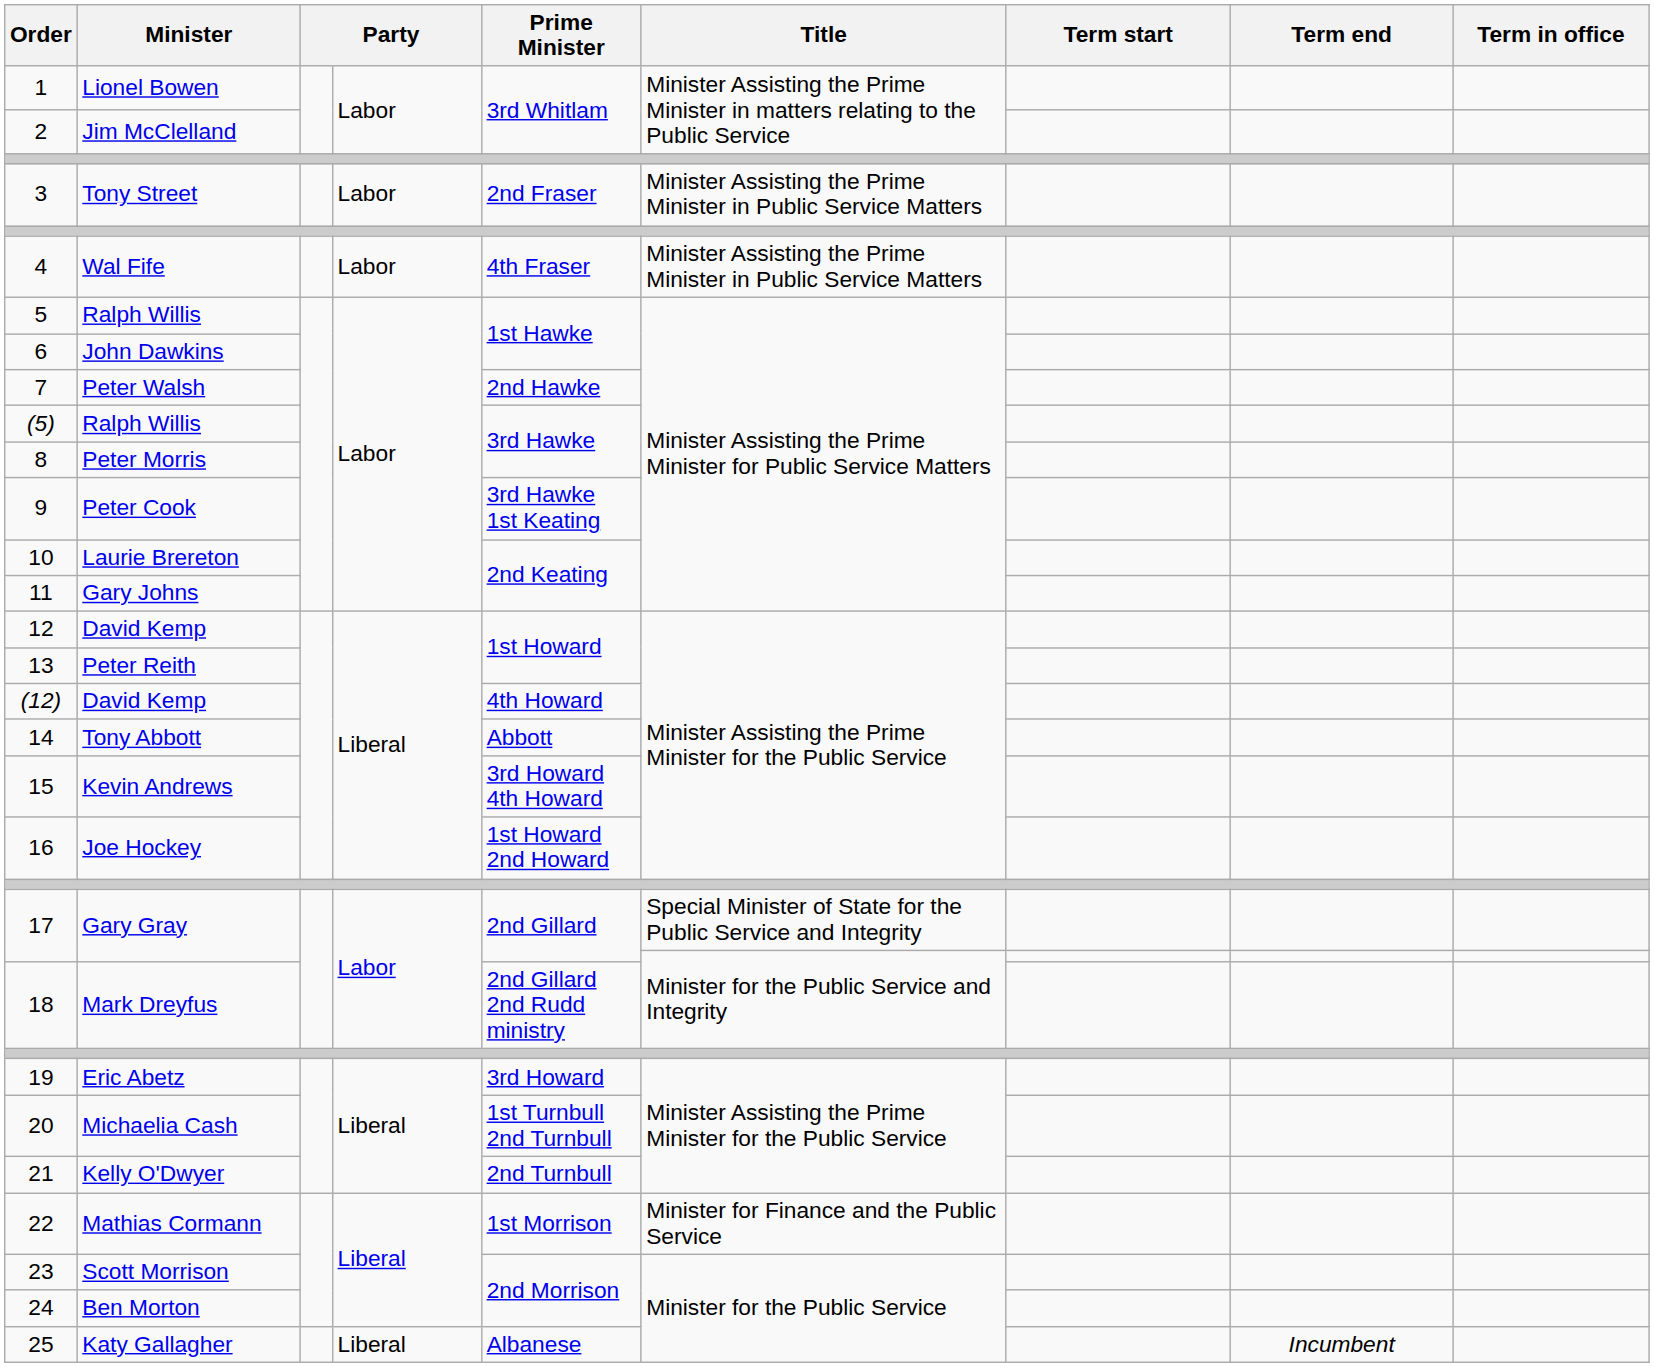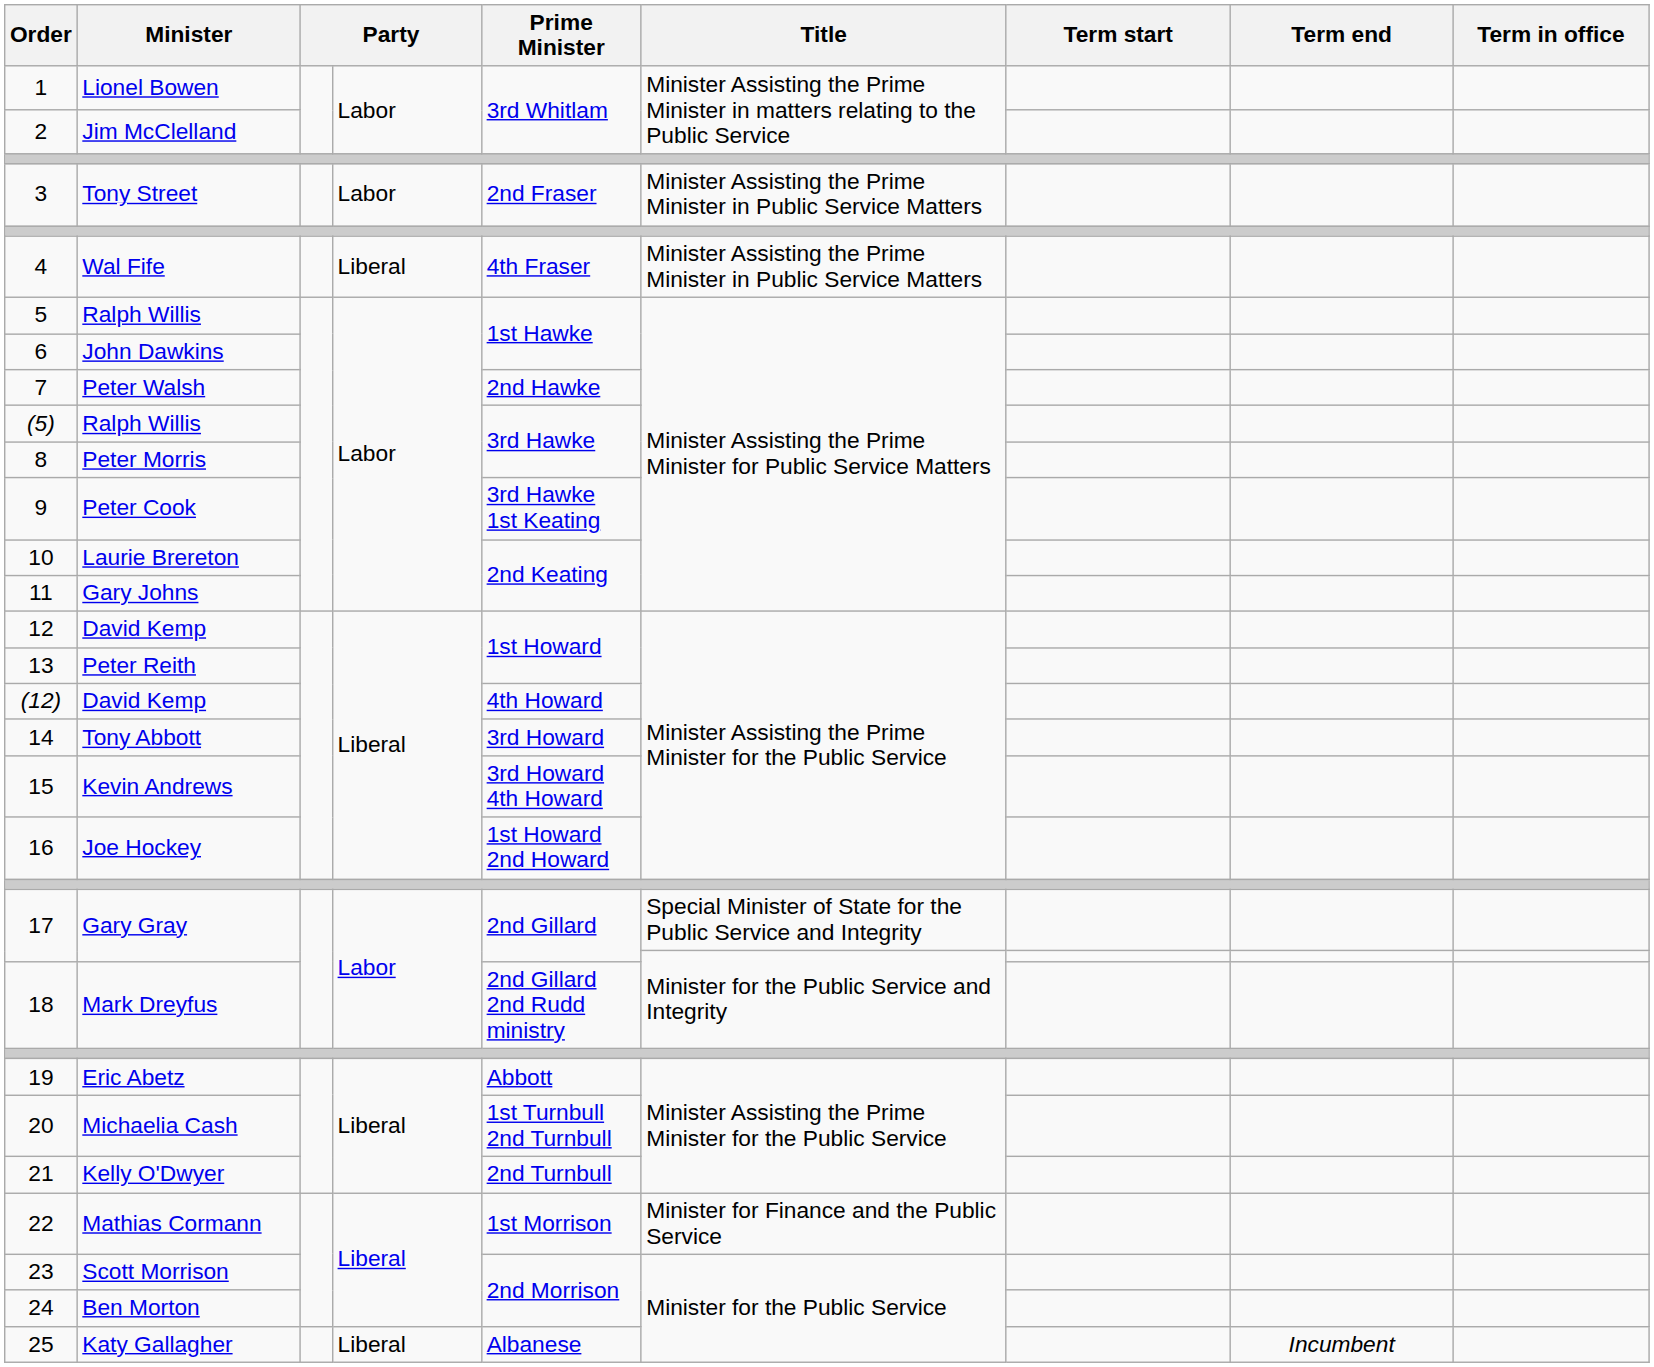 <table class="wikitable">
 <tr>
 <th width=5>Order</th>
 <th width=150>Minister</th>
 <th width=120 colspan=2>Party</th>
 <th width=105>Prime Minister</th>
 <th width=250>Title</th>
 <th width=150>Term start</th>
 <th width=150>Term end</th>
 <th width=130>Term in office</th>
 </tr>
 <tr>
 <td align=center>1</td>
 <td><a href='#'>Lionel Bowen</a></td>
 <td rowspan=2 > </td>
 <td rowspan=2>Labor</td>
 <td rowspan=2><a href='#'>3rd Whitlam</a></td>
 <td rowspan=2>Minister Assisting the Prime Minister in matters relating to the Public Service</td>
 <td align=center></td>
 <td align=center></td>
 <td align=right></td>
 </tr>
 <tr>
 <td align=center>2</td>
 <td><a href='#'>Jim McClelland</a></td>
 <td align=center></td>
 <td align=center></td>
 <td align=right></td>
 </tr>
 <tr>
 <th colspan=9 style="background: #cccccc;"></th>
 </tr>
 <tr>
 <td align=center>3</td>
 <td><a href='#'>Tony Street</a></td>
 <td> </td>
 <td>Labor</td>
 <td><a href='#'>2nd Fraser</a></td>
 <td>Minister Assisting the Prime Minister in Public Service Matters</td>
 <td align=center></td>
 <td align=center></td>
 <td align=right></td>
 </tr>
 <tr>
 <th colspan=9 style="background: #cccccc;"></th>
 </tr>
 <tr>
 <td align=center>4</td>
 <td><a href='#'>Wal Fife</a></td>
 <td> </td>
-<td>Labor</td>
+<td>Liberal</td>
 <td><a href='#'>4th Fraser</a></td>
 <td>Minister Assisting the Prime Minister in Public Service Matters</td>
 <td align=center></td>
 <td align=center></td>
 <td align=right></td>
 </tr>
 <tr>
 <td align=center>5</td>
 <td><a href='#'>Ralph Willis</a></td>
 <td rowspan=8 > </td>
 <td rowspan=8>Labor</td>
 <td rowspan=2><a href='#'>1st Hawke</a></td>
 <td rowspan=8>Minister Assisting the Prime Minister for Public Service Matters</td>
 <td align=center></td>
 <td align=center></td>
 <td align=right></td>
 </tr>
 <tr>
 <td align=center>6</td>
 <td><a href='#'>John Dawkins</a></td>
 <td align=center></td>
 <td align=center></td>
 <td align=right></td>
 </tr>
 <tr>
 <td align=center>7</td>
 <td><a href='#'>Peter Walsh</a></td>
 <td><a href='#'>2nd Hawke</a></td>
 <td align=center></td>
 <td align=center></td>
 <td align=right></td>
 </tr>
 <tr>
 <td align=center><em>(5)</em></td>
 <td><a href='#'>Ralph Willis</a></td>
 <td rowspan=2><a href='#'>3rd Hawke</a></td>
 <td align=center></td>
 <td align=center></td>
 <td align=right></td>
 </tr>
 <tr>
 <td align=center>8</td>
 <td><a href='#'>Peter Morris</a></td>
 <td align=center></td>
 <td align=center></td>
 <td align=right></td>
 </tr>
 <tr>
 <td align=center>9</td>
 <td><a href='#'>Peter Cook</a></td>
 <td><a href='#'>3rd Hawke</a><br><a href='#'>1st Keating</a></td>
 <td align=center></td>
 <td align=center></td>
 <td align=right></td>
 </tr>
 <tr>
 <td align=center>10</td>
 <td><a href='#'>Laurie Brereton</a></td>
 <td rowspan=2><a href='#'>2nd Keating</a></td>
 <td align=center></td>
 <td align=center></td>
 <td align=right></td>
 </tr>
 <tr>
 <td align=center>11</td>
 <td><a href='#'>Gary Johns</a></td>
 <td align=center></td>
 <td align=center></td>
 <td align=right></td>
 </tr>
 <tr>
 <td align=center>12</td>
 <td><a href='#'>David Kemp</a></td>
 <td rowspan=6 > </td>
 <td rowspan=6>Liberal</td>
 <td rowspan=2><a href='#'>1st Howard</a></td>
 <td rowspan=6>Minister Assisting the Prime Minister for the Public Service</td>
 <td align=center></td>
 <td align=center></td>
 <td align=right></td>
 </tr>
 <tr>
 <td align=center>13</td>
 <td><a href='#'>Peter Reith</a></td>
 <td align=center></td>
 <td align=center></td>
 <td align=right></td>
 </tr>
 <tr>
 <td align=center><em>(12)</em></td>
 <td><a href='#'>David Kemp</a></td>
 <td><a href='#'>4th Howard</a></td>
 <td align=center></td>
 <td align=center></td>
 <td align=right><strong></strong></td>
 </tr>
 <tr>
 <td align=center>14</td>
 <td><a href='#'>Tony Abbott</a></td>
-<td><a href='#'>Abbott</a></td>
+<td><a href='#'>3rd Howard</a></td>
 <td align=center></td>
 <td align=center></td>
 <td align=right></td>
 </tr>
 <tr>
 <td align=center>15</td>
 <td><a href='#'>Kevin Andrews</a></td>
 <td><a href='#'>3rd Howard</a><br><a href='#'>4th Howard</a></td>
 <td align=center></td>
 <td align=center></td>
 <td align=right></td>
 </tr>
 <tr>
 <td align=center>16</td>
 <td><a href='#'>Joe Hockey</a></td>
 <td><a href='#'>1st Howard</a><br><a href='#'>2nd Howard</a></td>
 <td align=center></td>
 <td align=center></td>
 <td align=right></td>
 </tr>
 <tr>
 <th colspan=9 style="background: #cccccc;"></th>
 </tr>
 <tr>
 <td align=center rowspan=2>17</td>
 <td rowspan=2><a href='#'>Gary Gray</a></td>
 <td rowspan=3 > </td>
 <td rowspan=3><a href='#'>Labor</a></td>
 <td rowspan=2><a href='#'>2nd Gillard</a></td>
 <td>Special Minister of State for the Public Service and Integrity</td>
 <td align=center></td>
 <td align=center></td>
 <td align=right></td>
 </tr>
 <tr>
 <td rowspan=2>Minister for the Public Service and Integrity</td>
 <td align=center></td>
 <td align=center></td>
 <td align=right></td>
 </tr>
 <tr>
 <td align=center>18</td>
 <td><a href='#'>Mark Dreyfus</a></td>
 <td><a href='#'>2nd Gillard</a><br><a href='#'>2nd Rudd ministry</a></td>
 <td align=center></td>
 <td align=center></td>
 <td align=right></td>
 </tr>
 <tr>
 <th colspan=9 style="background: #cccccc;"></th>
 </tr>
 <tr>
 <td align=center>19</td>
 <td><a href='#'>Eric Abetz</a></td>
 <td rowspan=3 > </td>
 <td rowspan=3>Liberal</td>
-<td><a href='#'>3rd Howard</a></td>
+<td><a href='#'>Abbott</a></td>
 <td rowspan=3>Minister Assisting the Prime Minister for the Public Service</td>
 <td align=center></td>
 <td align=center></td>
 <td align=right></td>
 </tr>
 <tr>
 <td align=center>20</td>
 <td><a href='#'>Michaelia Cash</a></td>
 <td><a href='#'>1st Turnbull</a><br><a href='#'>2nd Turnbull</a></td>
 <td align=center></td>
 <td align=center></td>
 <td align=right></td>
 </tr>
 <tr>
 <td align=center>21</td>
 <td><a href='#'>Kelly O'Dwyer</a></td>
 <td><a href='#'>2nd Turnbull</a></td>
 <td align=center></td>
 <td align=center></td>
 <td align=right></td>
 </tr>
 <tr>
 <td align=center>22</td>
 <td><a href='#'>Mathias Cormann</a></td>
 <td rowspan=3 > </td>
 <td rowspan=3><a href='#'>Liberal</a></td>
 <td><a href='#'>1st Morrison</a></td>
 <td>Minister for Finance and the Public Service</td>
 <td align=center></td>
 <td align=center></td>
 <td align=right></td>
 </tr>
 <tr>
 <td align=center>23</td>
 <td><a href='#'>Scott Morrison</a></td>
 <td rowspan=2><a href='#'>2nd Morrison</a></td>
 <td rowspan=3>Minister for the Public Service</td>
 <td align=center></td>
 <td align=center></td>
 <td align=right></td>
 </tr>
 <tr>
 <td align=center>24</td>
 <td><a href='#'>Ben Morton</a></td>
 <td align=center></td>
 <td align=center></td>
 <td align=right></td>
 </tr>
 <tr>
 <td align=center>25</td>
 <td><a href='#'>Katy Gallagher</a></td>
 <td> </td>
 <td>Liberal</td>
 <td><a href='#'>Albanese</a></td>
 <td align=center></td>
 <td align=center><em>Incumbent</em></td>
 <td align=right></td>
 </tr>
 </table>
